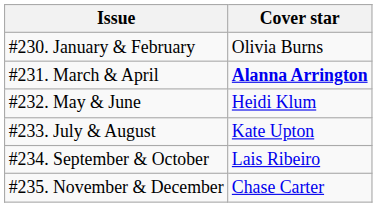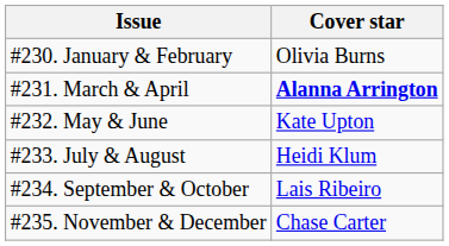 <table class="sortable wikitable">
 <tr>
 <th>Issue</th>
 <th>Cover star</th>
 </tr>
 <tr>
 <td>#230. January & February</td>
 <td>Olivia Burns</td>
 </tr>
 <tr>
 <td>#231. March & April</td>
 <td><strong><a href='#'>Alanna Arrington</a></strong></td>
 </tr>
 <tr>
 <td>#232. May & June</td>
-<td><a href='#'>Heidi Klum</a></td>
+<td><a href='#'>Kate Upton</a></td>
 </tr>
 <tr>
 <td>#233. July & August</td>
-<td><a href='#'>Kate Upton</a></td>
+<td><a href='#'>Heidi Klum</a></td>
 </tr>
 <tr>
 <td>#234. September & October</td>
 <td><a href='#'>Lais Ribeiro</a></td>
 </tr>
 <tr>
 <td>#235. November & December</td>
 <td><a href='#'>Chase Carter</a></td>
 </tr>
 </table>
